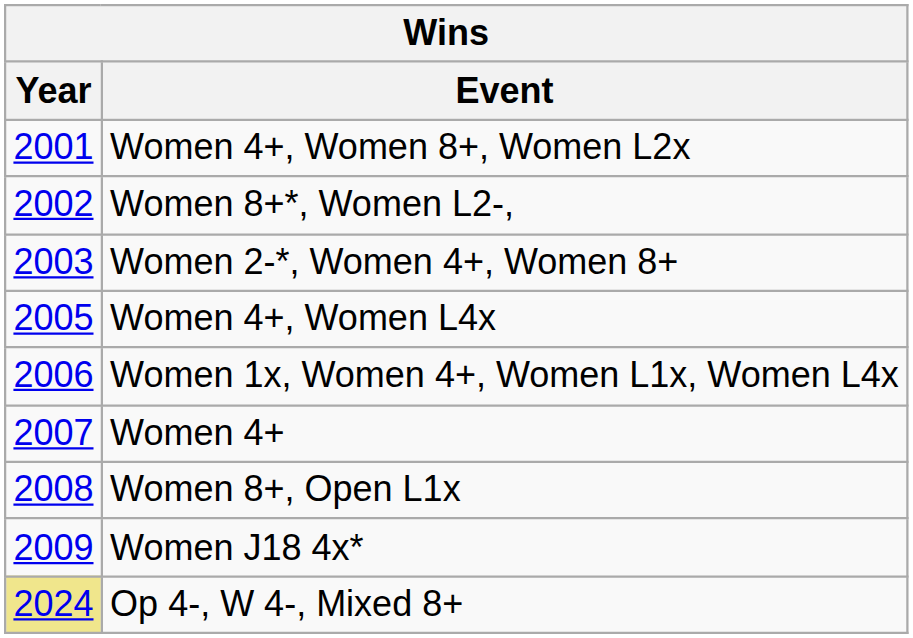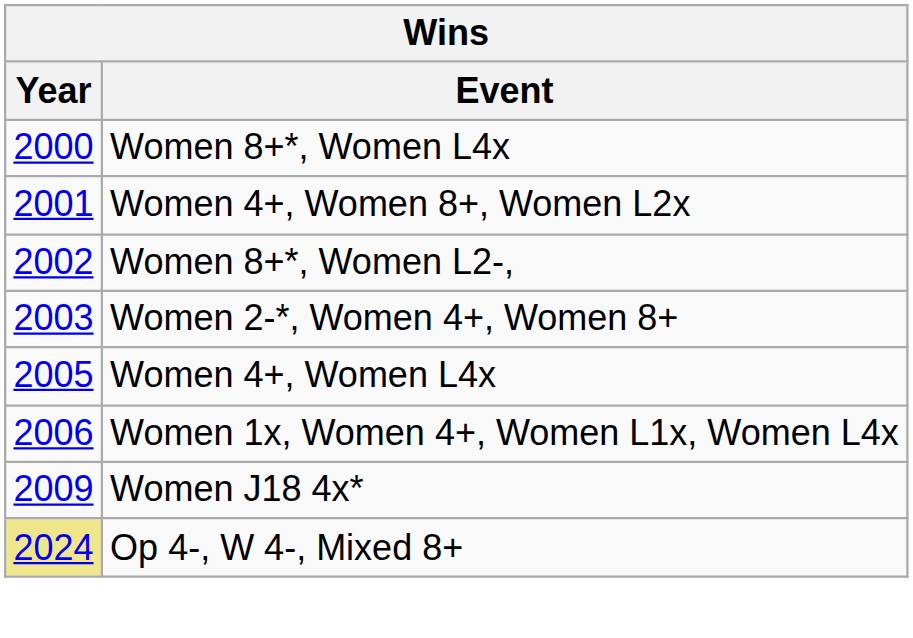 <table class="wikitable collapsible collapsed">
 <tr>
 <th colspan="2">Wins  </th>
 </tr>
 <tr>
 <th>Year</th>
 <th>Event</th>
+</tr>
+<tr>
+<td><a href='#'>2000</a></td>
+<td>Women 8+*, Women L4x</td>
 </tr>
 <tr>
 <td><a href='#'>2001</a></td>
 <td>Women 4+, Women 8+, Women L2x</td>
 </tr>
 <tr>
 <td><a href='#'>2002</a></td>
 <td>Women 8+*, Women L2-,</td>
 </tr>
 <tr>
 <td><a href='#'>2003</a></td>
 <td>Women 2-*, Women 4+, Women 8+</td>
 </tr>
 <tr>
 <td><a href='#'>2005</a></td>
 <td>Women 4+, Women L4x</td>
 </tr>
 <tr>
 <td><a href='#'>2006</a></td>
 <td>Women 1x, Women 4+, Women L1x, Women L4x</td>
 </tr>
 <tr>
-<td><a href='#'>2007</a></td>
-<td>Women 4+</td>
-</tr>
-<tr>
-<td><a href='#'>2008</a></td>
-<td>Women 8+, Open L1x</td>
-</tr>
-<tr>
 <td><a href='#'>2009</a></td>
 <td>Women J18 4x*</td>
 </tr>
 <tr>
 <td style="background: khaki;"><a href='#'>2024</a></td>
 <td>Op 4-, W 4-, Mixed 8+</td>
 </tr>
 </table>
